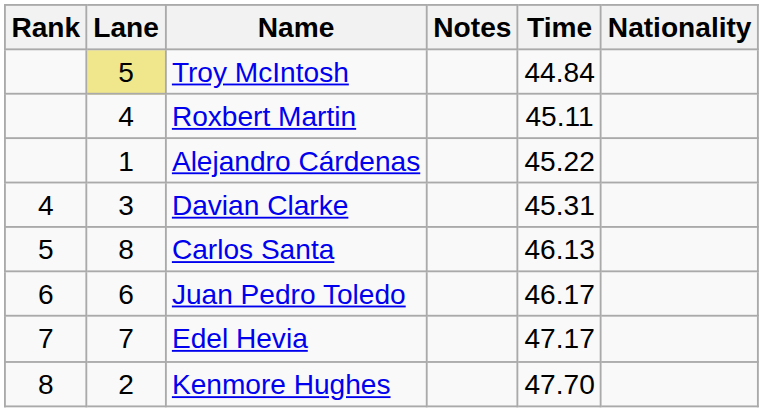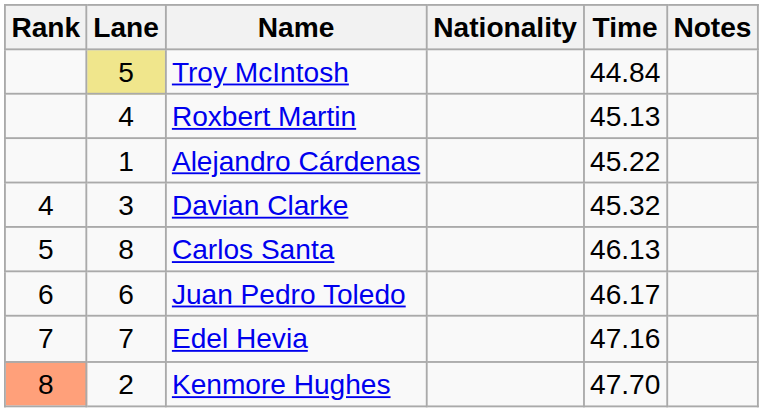 <table class="wikitable sortable" style="text-align:center;font-size:95%">
 <tr>
 <th>Rank</th>
 <th>Lane</th>
 <th>Name</th>
+<th>Nationality</th>
+<th>Time</th>
 <th>Notes</th>
-<th>Time</th>
-<th>Nationality</th>
 </tr>
 <tr>
 <td></td>
 <td style="background: khaki;">5</td>
 <td align=left><a href='#'>Troy McIntosh</a></td>
+<td align=left></td>
+<td>44.84</td>
 <td></td>
-<td>44.84</td>
-<td align=left></td>
 </tr>
 <tr>
 <td></td>
 <td>4</td>
 <td align=left><a href='#'>Roxbert Martin</a></td>
+<td align=left></td>
+<td>45.13</td>
 <td></td>
-<td>45.11</td>
-<td align=left></td>
 </tr>
 <tr>
 <td></td>
 <td>1</td>
 <td align=left><a href='#'>Alejandro Cárdenas</a></td>
+<td align=left></td>
+<td>45.22</td>
 <td></td>
-<td>45.22</td>
-<td align=left></td>
 </tr>
 <tr>
 <td>4</td>
 <td>3</td>
 <td align=left><a href='#'>Davian Clarke</a></td>
+<td align=left></td>
+<td>45.32</td>
 <td></td>
-<td>45.31</td>
-<td align=left></td>
 </tr>
 <tr>
 <td>5</td>
 <td>8</td>
 <td align=left><a href='#'>Carlos Santa</a></td>
+<td align=left></td>
+<td>46.13</td>
 <td></td>
-<td>46.13</td>
-<td align=left></td>
 </tr>
 <tr>
 <td>6</td>
 <td>6</td>
 <td align=left><a href='#'>Juan Pedro Toledo</a></td>
+<td align=left></td>
+<td>46.17</td>
 <td></td>
-<td>46.17</td>
-<td align=left></td>
 </tr>
 <tr>
 <td>7</td>
 <td>7</td>
 <td align=left><a href='#'>Edel Hevia</a></td>
+<td align=left></td>
+<td>47.16</td>
 <td></td>
-<td>47.17</td>
-<td align=left></td>
 </tr>
 <tr>
-<td>8</td>
+<td style="background: lightsalmon;">8</td>
 <td>2</td>
 <td align=left><a href='#'>Kenmore Hughes</a></td>
+<td align=left></td>
+<td>47.70</td>
 <td></td>
-<td>47.70</td>
-<td align=left></td>
 </tr>
 </table>
